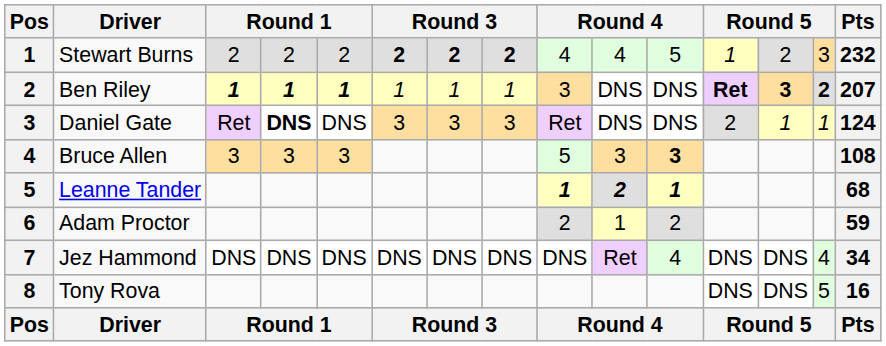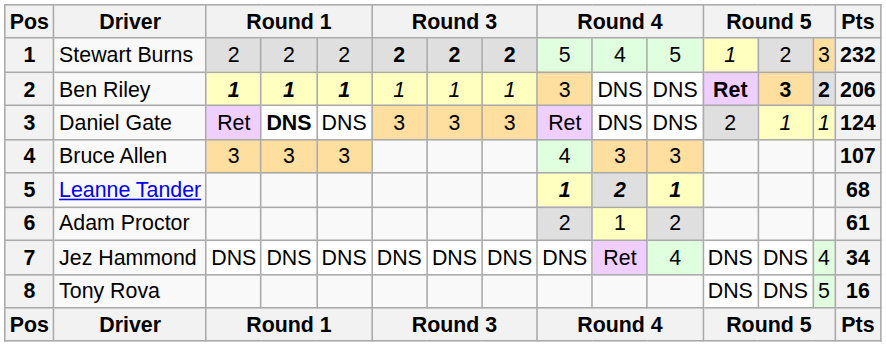 <table class="wikitable" style="font-size: 85%; text-align: center;">
 <tr>
 <th valign="middle">Pos</th>
 <th valign="middle">Driver</th>
 <th colspan="3">Round 1</th>
 <th colspan="3">Round 3</th>
 <th colspan="3">Round 4</th>
 <th colspan="3">Round 5</th>
 <th valign="middle">Pts</th>
 </tr>
 <tr>
 <th>1</th>
 <td align=left> Stewart Burns</td>
 <td bgcolor="#DFDFDF">2</td>
 <td bgcolor="#DFDFDF">2</td>
 <td bgcolor="#DFDFDF">2</td>
 <td bgcolor="#DFDFDF"><strong>2</strong></td>
 <td bgcolor="#DFDFDF"><strong>2</strong></td>
 <td bgcolor="#DFDFDF"><strong>2</strong></td>
-<td bgcolor="#DFFFDF">4</td>
+<td bgcolor="#DFFFDF">5</td>
 <td bgcolor="#DFFFDF">4</td>
 <td bgcolor="#DFFFDF">5</td>
 <td bgcolor="#FFFFBF"><em>1</em></td>
 <td bgcolor="#DFDFDF">2</td>
 <td bgcolor="#FFDF9F">3</td>
 <th>232</th>
 </tr>
 <tr>
 <th>2</th>
 <td align=left> Ben Riley</td>
 <td bgcolor="#FFFFBF"><strong><em>1</em></strong></td>
 <td bgcolor="#FFFFBF"><strong><em>1</em></strong></td>
 <td bgcolor="#FFFFBF"><strong><em>1</em></strong></td>
 <td bgcolor="#FFFFBF"><em>1</em></td>
 <td bgcolor="#FFFFBF"><em>1</em></td>
 <td bgcolor="#FFFFBF"><em>1</em></td>
 <td bgcolor="#FFDF9F">3</td>
 <td bgcolor="#ffffff">DNS</td>
 <td bgcolor="#ffffff">DNS</td>
 <td bgcolor="#EFCFFF"><strong>Ret</strong></td>
 <td bgcolor="#FFDF9F"><strong>3</strong></td>
 <td bgcolor="#DFDFDF"><strong>2</strong></td>
-<th>207</th>
+<th>206</th>
 </tr>
 <tr>
 <th>3</th>
 <td align=left> Daniel Gate</td>
 <td bgcolor="#EFCFFF">Ret</td>
 <td bgcolor="#ffffff"><strong>DNS</strong></td>
 <td bgcolor="#ffffff">DNS</td>
 <td bgcolor="#FFDF9F">3</td>
 <td bgcolor="#FFDF9F">3</td>
 <td bgcolor="#FFDF9F">3</td>
 <td bgcolor="#EFCFFF">Ret</td>
 <td bgcolor="#ffffff">DNS</td>
 <td bgcolor="#ffffff">DNS</td>
 <td bgcolor="#DFDFDF">2</td>
 <td bgcolor="#FFFFBF"><em>1</em></td>
 <td bgcolor="#FFFFBF"><em>1</em></td>
 <th>124</th>
 </tr>
 <tr>
 <th>4</th>
 <td align=left> Bruce Allen</td>
 <td bgcolor="#FFDF9F">3</td>
 <td bgcolor="#FFDF9F">3</td>
 <td bgcolor="#FFDF9F">3</td>
 <td></td>
 <td></td>
 <td></td>
-<td bgcolor="#DFFFDF">5</td>
+<td bgcolor="#DFFFDF">4</td>
 <td bgcolor="#FFDF9F">3</td>
-<td bgcolor="#FFDF9F"><strong>3</strong></td>
+<td bgcolor="#FFDF9F">3</td>
 <td></td>
 <td></td>
 <td></td>
-<th>108</th>
+<th>107</th>
 </tr>
 <tr>
 <th>5</th>
 <td align=left> <a href='#'>Leanne Tander</a></td>
 <td></td>
 <td></td>
 <td></td>
 <td></td>
 <td></td>
 <td></td>
 <td bgcolor="#FFFFBF"><strong><em>1</em></strong></td>
 <td bgcolor="#DFDFDF"><strong><em>2</em></strong></td>
 <td bgcolor="#FFFFBF"><strong><em>1</em></strong></td>
 <td></td>
 <td></td>
 <td></td>
 <th>68</th>
 </tr>
 <tr>
 <th>6</th>
 <td align=left> Adam Proctor</td>
 <td></td>
 <td></td>
 <td></td>
 <td></td>
 <td></td>
 <td></td>
 <td bgcolor="#DFDFDF">2</td>
 <td bgcolor="#FFFFBF">1</td>
 <td bgcolor="#DFDFDF">2</td>
 <td></td>
 <td></td>
 <td></td>
-<th>59</th>
+<th>61</th>
 </tr>
 <tr>
 <th>7</th>
 <td align=left> Jez Hammond</td>
 <td bgcolor="#ffffff">DNS</td>
 <td bgcolor="#ffffff">DNS</td>
 <td bgcolor="#ffffff">DNS</td>
 <td bgcolor="#ffffff">DNS</td>
 <td bgcolor="#ffffff">DNS</td>
 <td bgcolor="#ffffff">DNS</td>
 <td bgcolor="#ffffff">DNS</td>
 <td bgcolor="#EFCFFF">Ret</td>
 <td bgcolor="#DFFFDF">4</td>
 <td bgcolor="#ffffff">DNS</td>
 <td bgcolor="#ffffff">DNS</td>
 <td bgcolor="#DFFFDF">4</td>
 <th>34</th>
 </tr>
 <tr>
 <th>8</th>
 <td align=left> Tony Rova</td>
 <td></td>
 <td></td>
 <td></td>
 <td></td>
 <td></td>
 <td></td>
 <td></td>
 <td></td>
 <td></td>
 <td bgcolor="#ffffff">DNS</td>
 <td bgcolor="#ffffff">DNS</td>
 <td bgcolor="#DFFFDF">5</td>
 <th>16</th>
 </tr>
 <tr valign="top">
 <th valign="middle">Pos</th>
 <th valign="middle">Driver</th>
 <th colspan="3">Round 1</th>
 <th colspan="3">Round 3</th>
 <th colspan="3">Round 4</th>
 <th colspan="3">Round 5</th>
 <th valign="middle">Pts</th>
 </tr>
 </table>
